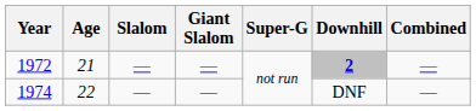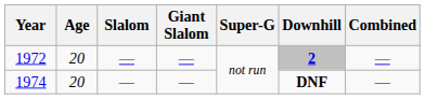 <table class=wikitable style="text-align:center">
 <tr>
 <th>  Year  </th>
 <th> Age </th>
 <th> Slalom </th>
 <th>Giant<br> Slalom </th>
 <th>Super-G</th>
 <th>Downhill</th>
 <th>Combined</th>
 </tr>
 <tr>
 <td><a href='#'>1972</a></td>
-<td><em>21</em></td>
+<td><em>20</em></td>
 <td><a href='#'>—</a></td>
 <td><a href='#'>—</a></td>
 <td rowspan=2><small><em>not run</em></small></td>
 <td style="background:silver;"><strong><a href='#'>2</a></strong></td>
 <td><a href='#'>—</a></td>
 </tr>
 <tr>
 <td><a href='#'>1974</a></td>
-<td><em>22</em></td>
+<td><em>20</em></td>
 <td>—</td>
 <td>—</td>
-<td>DNF</td>
+<td><strong>DNF</strong></td>
 <td>—</td>
 </tr>
 </table>
